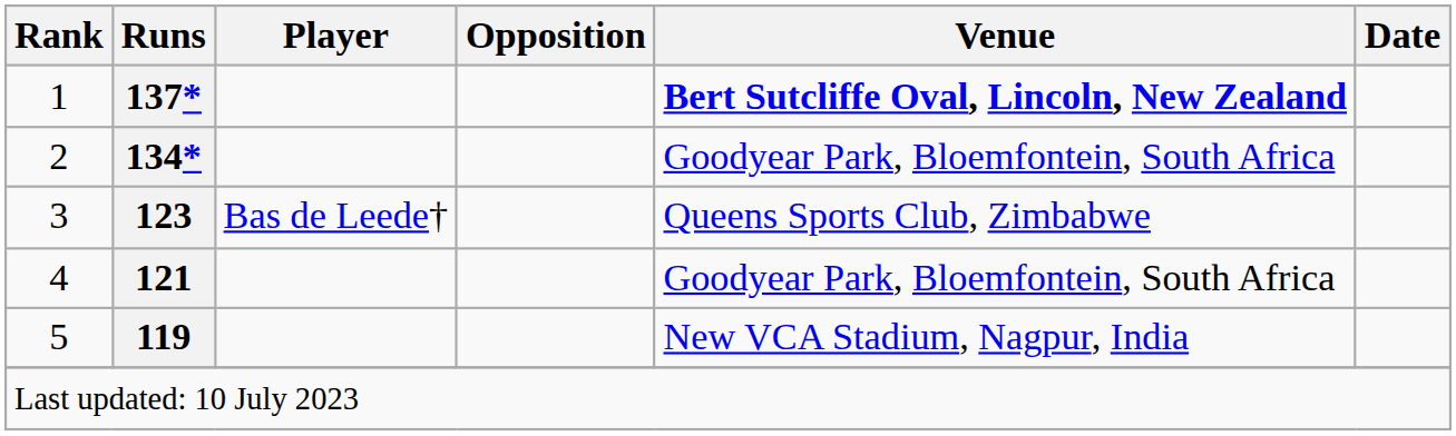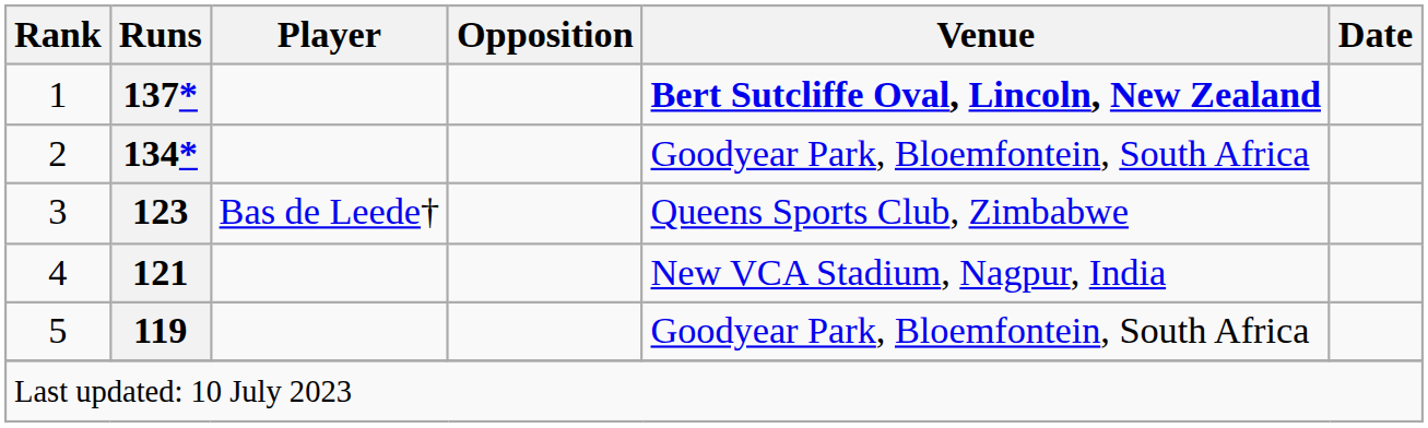 <table class="wikitable plainrowheaders sortable">
 <tr>
 <th scope=col>Rank</th>
 <th scope=col>Runs</th>
 <th scope=col>Player</th>
 <th scope=col>Opposition</th>
 <th scope=col>Venue</th>
 <th scope=col>Date</th>
 </tr>
 <tr>
 <td align=center>1</td>
 <th scope=row style=text-align:center;>137<a href='#'>*</a></th>
 <td></td>
 <td></td>
 <td><strong><a href='#'>Bert Sutcliffe Oval</a>, <a href='#'>Lincoln</a>, <a href='#'>New Zealand</a></strong></td>
 <td></td>
 </tr>
 <tr>
 <td align=center>2</td>
 <th scope=row style=text-align:center;>134<a href='#'>*</a></th>
 <td></td>
 <td></td>
 <td><a href='#'>Goodyear Park</a>, <a href='#'>Bloemfontein</a>, <a href='#'>South Africa</a></td>
 <td> </td>
 </tr>
 <tr>
 <td align=center>3</td>
 <th scope=row style=text-align:center;>123</th>
 <td><a href='#'>Bas de Leede</a>†</td>
 <td></td>
 <td><a href='#'>Queens Sports Club</a>, <a href='#'>Zimbabwe</a></td>
 <td> </td>
 </tr>
 <tr>
 <td align="center">4</td>
 <th scope="row" style="text-align:center;">121</th>
 <td></td>
 <td></td>
-<td><a href='#'>Goodyear Park</a>, <a href='#'>Bloemfontein</a>, South Africa</td>
+<td><a href='#'>New VCA Stadium</a>, <a href='#'>Nagpur</a>, <a href='#'>India</a></td>
 <td> </td>
 </tr>
 <tr>
 <td align="center">5</td>
 <th scope="row" style="text-align:center;">119</th>
 <td></td>
 <td></td>
-<td><a href='#'>New VCA Stadium</a>, <a href='#'>Nagpur</a>, <a href='#'>India</a></td>
+<td><a href='#'>Goodyear Park</a>, <a href='#'>Bloemfontein</a>, South Africa</td>
 <td> </td>
 </tr>
 <tr>
 </tr>
 <tr class=sortbottom>
 <td colspan=6><small>Last updated: 10 July 2023</small></td>
 </tr>
 </table>
